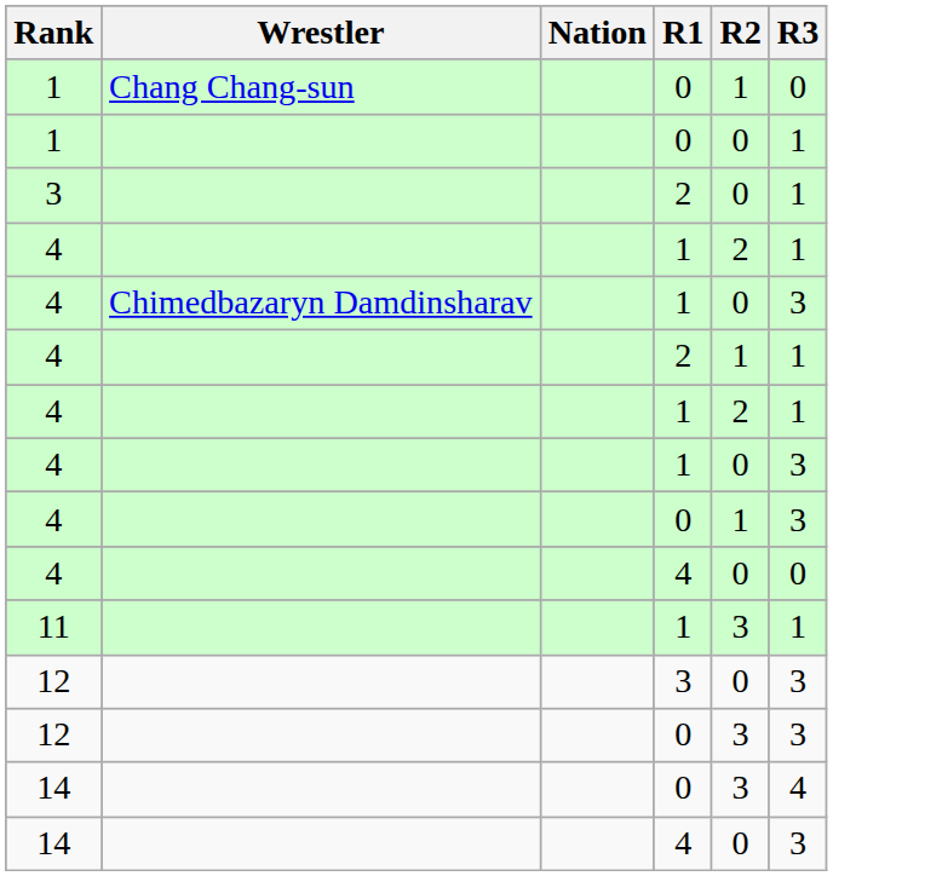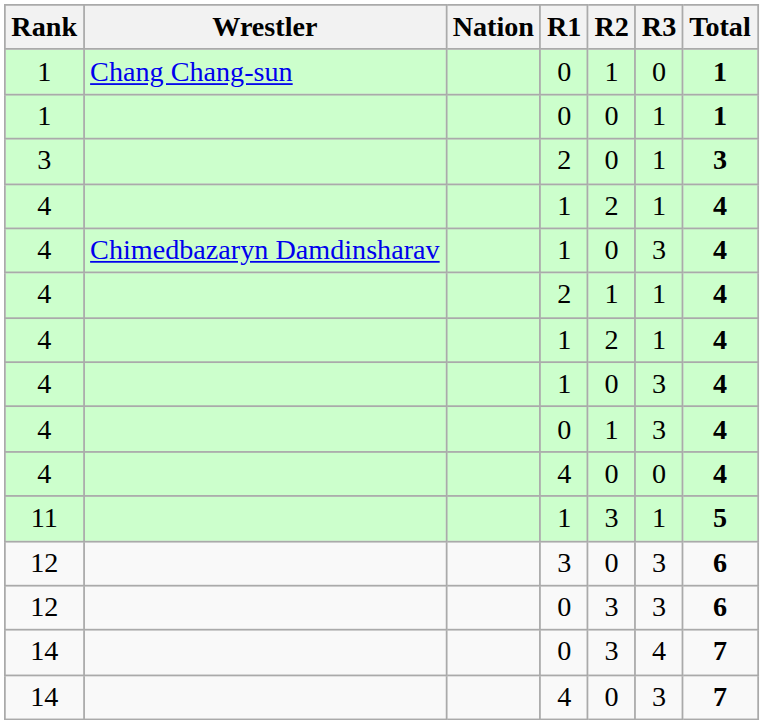 <table class="wikitable sortable" style="text-align:center;">
 <tr>
 <th>Rank</th>
 <th>Wrestler</th>
 <th>Nation</th>
 <th>R1</th>
 <th>R2</th>
 <th>R3</th>
+<th>Total</th>
 </tr>
 <tr style="background:#cfc;">
 <td>1</td>
 <td align=left><a href='#'>Chang Chang-sun</a></td>
 <td align=left></td>
 <td>0</td>
 <td>1</td>
 <td>0</td>
+<td><strong>1</strong></td>
 </tr>
 <tr style="background:#cfc;">
 <td>1</td>
 <td align=left></td>
 <td align=left></td>
 <td>0</td>
 <td>0</td>
 <td>1</td>
+<td><strong>1</strong></td>
 </tr>
 <tr style="background:#cfc;">
 <td>3</td>
 <td align=left></td>
 <td align=left></td>
 <td>2</td>
 <td>0</td>
 <td>1</td>
+<td><strong>3</strong></td>
 </tr>
 <tr style="background:#cfc;">
 <td>4</td>
 <td align=left></td>
 <td align=left></td>
 <td>1</td>
 <td>2</td>
 <td>1</td>
+<td><strong>4</strong></td>
 </tr>
 <tr style="background:#cfc;">
 <td>4</td>
 <td align=left><a href='#'>Chimedbazaryn Damdinsharav</a></td>
 <td align=left></td>
 <td>1</td>
 <td>0</td>
 <td>3</td>
+<td><strong>4</strong></td>
 </tr>
 <tr style="background:#cfc;">
 <td>4</td>
 <td align=left></td>
 <td align=left></td>
 <td>2</td>
 <td>1</td>
 <td>1</td>
+<td><strong>4</strong></td>
 </tr>
 <tr style="background:#cfc;">
 <td>4</td>
 <td align=left></td>
 <td align=left></td>
 <td>1</td>
 <td>2</td>
 <td>1</td>
+<td><strong>4</strong></td>
 </tr>
 <tr style="background:#cfc;">
 <td>4</td>
 <td align=left></td>
 <td align=left></td>
 <td>1</td>
 <td>0</td>
 <td>3</td>
+<td><strong>4</strong></td>
 </tr>
 <tr style="background:#cfc;">
 <td>4</td>
 <td align=left></td>
 <td align=left></td>
 <td>0</td>
 <td>1</td>
 <td>3</td>
+<td><strong>4</strong></td>
 </tr>
 <tr style="background:#cfc;">
 <td>4</td>
 <td align=left></td>
 <td align=left></td>
 <td>4</td>
 <td>0</td>
 <td>0</td>
+<td><strong>4</strong></td>
 </tr>
 <tr style="background:#cfc;">
 <td>11</td>
 <td align=left></td>
 <td align=left></td>
 <td>1</td>
 <td>3</td>
 <td>1</td>
+<td><strong>5</strong></td>
 </tr>
 <tr>
 <td>12</td>
 <td align=left></td>
 <td align=left></td>
 <td>3</td>
 <td>0</td>
 <td>3</td>
+<td><strong>6</strong></td>
 </tr>
 <tr>
 <td>12</td>
 <td align=left></td>
 <td align=left></td>
 <td>0</td>
 <td>3</td>
 <td>3</td>
+<td><strong>6</strong></td>
 </tr>
 <tr>
 <td>14</td>
 <td align=left></td>
 <td align=left></td>
 <td>0</td>
 <td>3</td>
 <td>4</td>
+<td><strong>7</strong></td>
 </tr>
 <tr>
 <td>14</td>
 <td align=left></td>
 <td align=left></td>
 <td>4</td>
 <td>0</td>
 <td>3</td>
+<td><strong>7</strong></td>
 </tr>
 </table>
